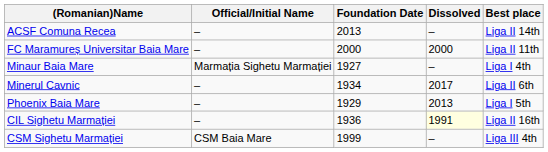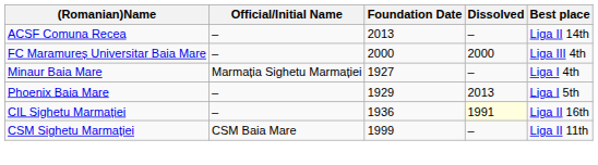 <table class="wikitable sortable mw-collapsible" style=" font-size: 87%;">
 <tr>
 <th>(Romanian)Name</th>
 <th>Official/Initial Name</th>
 <th>Foundation Date</th>
 <th>Dissolved</th>
 <th>Best place</th>
 </tr>
 <tr>
 <td><a href='#'>ACSF Comuna Recea</a></td>
 <td>–</td>
 <td>2013</td>
 <td>–</td>
 <td><a href='#'>Liga II</a> 14th</td>
 </tr>
 <tr>
 <td><a href='#'>FC Maramureș Universitar Baia Mare</a></td>
 <td>–</td>
 <td>2000</td>
 <td>2000</td>
-<td><a href='#'>Liga II</a> 11th</td>
+<td><a href='#'>Liga III</a> 4th</td>
 </tr>
 <tr>
 <td><a href='#'>Minaur Baia Mare</a></td>
 <td>Marmația Sighetu Marmației</td>
 <td>1927</td>
 <td>–</td>
 <td><a href='#'>Liga I</a> 4th</td>
-</tr>
-<tr>
-<td><a href='#'>Minerul Cavnic</a></td>
-<td>–</td>
-<td>1934</td>
-<td>2017</td>
-<td><a href='#'>Liga II</a> 6th</td>
 </tr>
 <tr>
 <td><a href='#'>Phoenix Baia Mare</a></td>
 <td>–</td>
 <td>1929</td>
 <td>2013</td>
 <td><a href='#'>Liga I</a> 5th</td>
 </tr>
 <tr>
 <td><a href='#'>CIL Sighetu Marmației</a></td>
 <td>–</td>
 <td>1936</td>
 <td style="background: lightyellow;">1991</td>
 <td><a href='#'>Liga II</a> 16th</td>
 </tr>
 <tr>
 <td><a href='#'>CSM Sighetu Marmației</a></td>
 <td>CSM Baia Mare</td>
 <td>1999</td>
 <td>–</td>
-<td><a href='#'>Liga III</a> 4th</td>
+<td><a href='#'>Liga II</a> 11th</td>
 </tr>
 </table>
